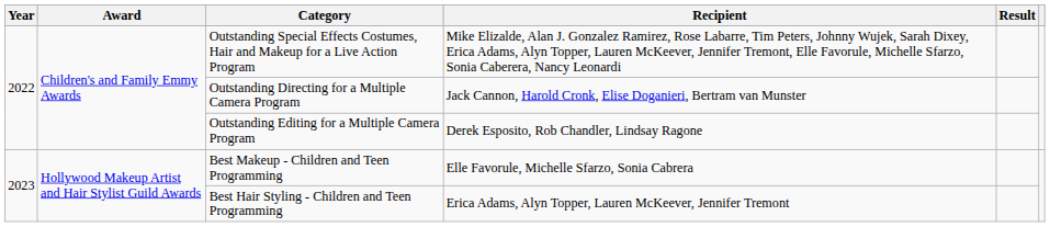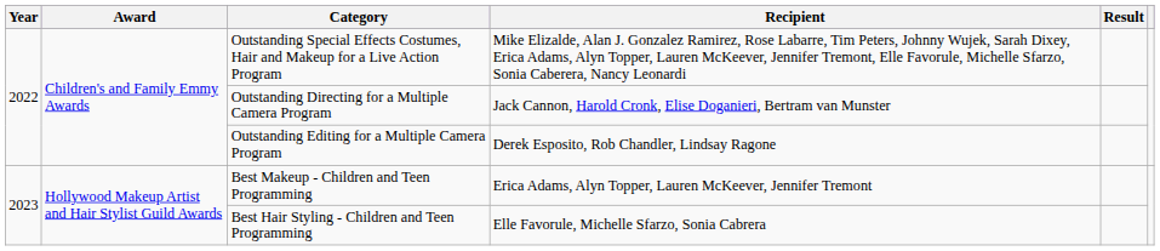 <table class="wikitable">
 <tr style="background:#96c; text-align:center;">
 <th>Year</th>
 <th>Award</th>
 <th>Category</th>
 <th>Recipient</th>
 <th>Result</th>
 <th></th>
 </tr>
 <tr>
 <td rowspan="3">2022</td>
 <td rowspan="3"><a href='#'>Children's and Family Emmy Awards</a></td>
 <td>Outstanding Special Effects Costumes, Hair and Makeup for a Live Action Program</td>
 <td>Mike Elizalde, Alan J. Gonzalez Ramirez, Rose Labarre, Tim Peters, Johnny Wujek, Sarah Dixey, Erica Adams, Alyn Topper, Lauren McKeever, Jennifer Tremont, Elle Favorule, Michelle Sfarzo, Sonia Caberera, Nancy Leonardi</td>
 <td></td>
 <td rowspan="3" style="text-align:center;"></td>
 </tr>
 <tr>
 <td>Outstanding Directing for a Multiple Camera Program</td>
 <td>Jack Cannon, <a href='#'>Harold Cronk</a>, <a href='#'>Elise Doganieri</a>, Bertram van Munster</td>
 <td></td>
 </tr>
 <tr>
 <td>Outstanding Editing for a Multiple Camera Program</td>
 <td>Derek Esposito, Rob Chandler, Lindsay Ragone</td>
 <td></td>
 </tr>
 <tr>
 <td rowspan="2">2023</td>
 <td rowspan="2"><a href='#'>Hollywood Makeup Artist and Hair Stylist Guild Awards</a></td>
 <td>Best Makeup - Children and Teen Programming</td>
-<td>Elle Favorule, Michelle Sfarzo, Sonia Cabrera</td>
+<td>Erica Adams, Alyn Topper, Lauren McKeever, Jennifer Tremont</td>
 <td></td>
 <td rowspan="2" style="text-align:center;"></td>
 </tr>
 <tr>
 <td>Best Hair Styling - Children and Teen Programming</td>
-<td>Erica Adams, Alyn Topper, Lauren McKeever, Jennifer Tremont</td>
+<td>Elle Favorule, Michelle Sfarzo, Sonia Cabrera</td>
 <td></td>
 </tr>
 </table>
